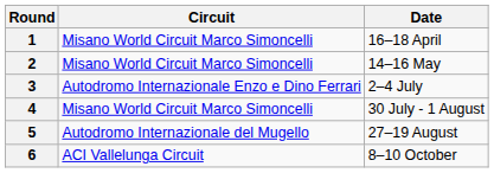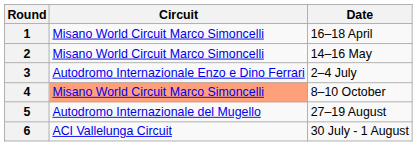 <table class="wikitable" style="font-size: 85%">
 <tr>
 <th>Round</th>
 <th>Circuit</th>
 <th>Date</th>
 </tr>
 <tr>
 <th>1</th>
 <td><a href='#'>Misano World Circuit Marco Simoncelli</a></td>
 <td>16–18 April</td>
 </tr>
 <tr>
 <th>2</th>
 <td><a href='#'>Misano World Circuit Marco Simoncelli</a></td>
 <td>14–16 May</td>
 </tr>
 <tr>
 <th>3</th>
 <td><a href='#'>Autodromo Internazionale Enzo e Dino Ferrari</a></td>
 <td>2–4 July</td>
 </tr>
 <tr>
 <th>4</th>
-<td><a href='#'>Misano World Circuit Marco Simoncelli</a></td>
-<td>30 July - 1 August</td>
+<td style="background: lightsalmon;"><a href='#'>Misano World Circuit Marco Simoncelli</a></td>
+<td>8–10 October</td>
 </tr>
 <tr>
 <th>5</th>
 <td><a href='#'>Autodromo Internazionale del Mugello</a></td>
 <td>27–19 August</td>
 </tr>
 <tr>
 <th>6</th>
 <td><a href='#'>ACI Vallelunga Circuit</a></td>
-<td>8–10 October</td>
+<td>30 July - 1 August</td>
 </tr>
 </table>
